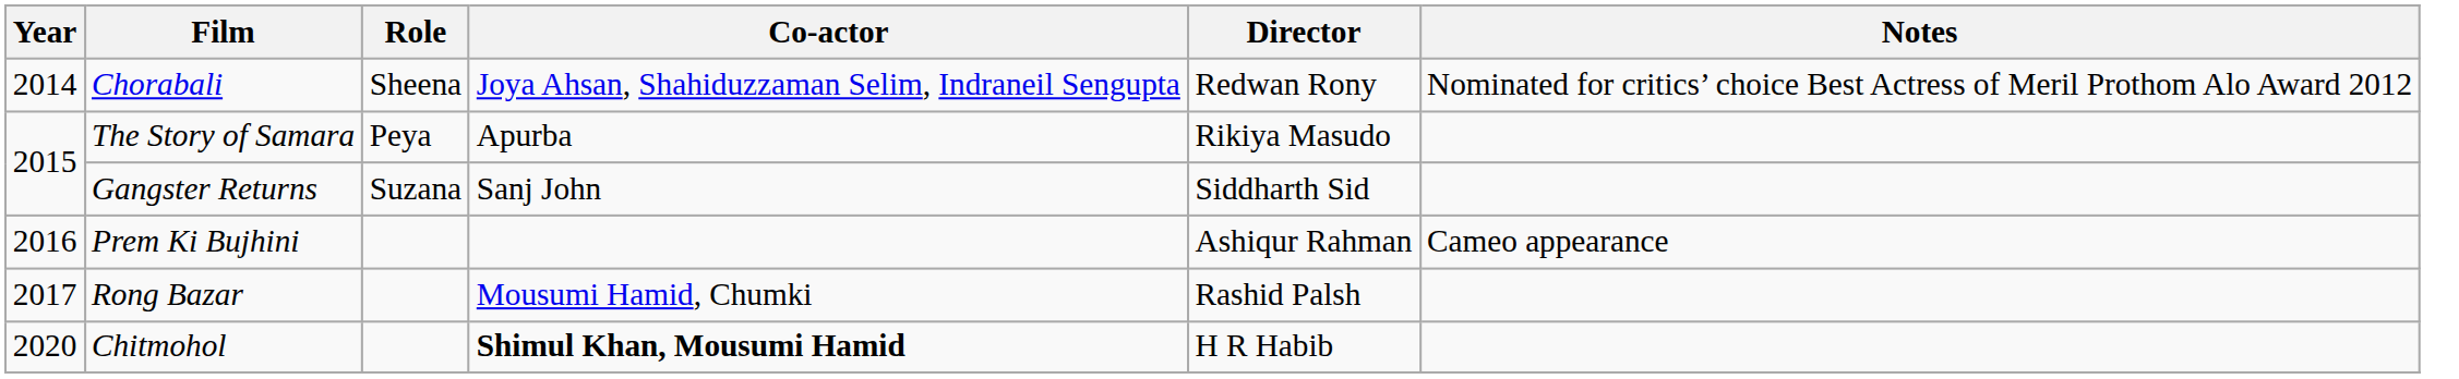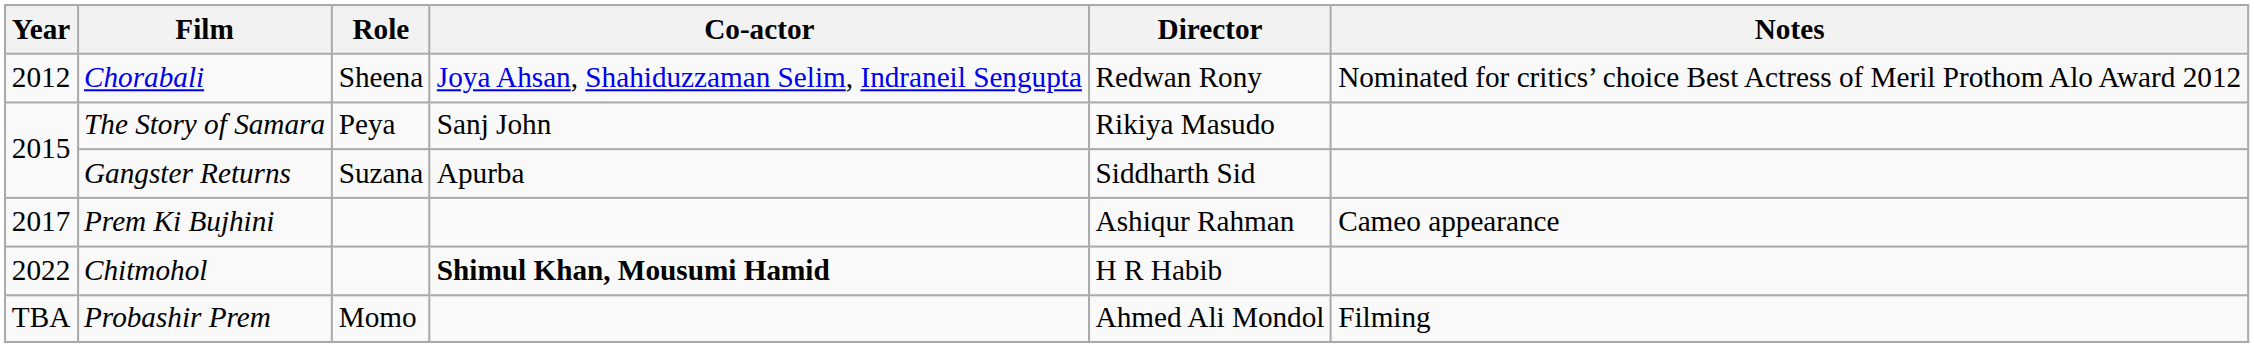 <table class="wikitable sortable" style="font-size:90%">
 <tr style="text-align:center;">
 <th>Year</th>
 <th class="unsortable">Film</th>
 <th class="unsortable">Role</th>
 <th class="unsortable">Co-actor</th>
 <th class="unsortable">Director</th>
 <th class="unsortable">Notes</th>
 </tr>
 <tr>
-<td>2014</td>
+<td>2012</td>
 <td><em><a href='#'>Chorabali</a></em></td>
 <td>Sheena</td>
 <td><a href='#'>Joya Ahsan</a>, <a href='#'>Shahiduzzaman Selim</a>,  <a href='#'>Indraneil Sengupta</a></td>
 <td>Redwan Rony</td>
 <td>Nominated for critics’ choice Best Actress of Meril Prothom Alo Award 2012</td>
 </tr>
 <tr>
 <td rowspan="2">2015</td>
 <td><em>The Story of Samara</em></td>
 <td>Peya</td>
-<td>Apurba</td>
+<td>Sanj John</td>
 <td>Rikiya Masudo</td>
 <td></td>
 </tr>
 <tr>
 <td><em>Gangster Returns</em></td>
 <td>Suzana</td>
-<td>Sanj John</td>
+<td>Apurba</td>
 <td>Siddharth Sid</td>
 <td></td>
 </tr>
 <tr>
-<td>2016</td>
+<td>2017</td>
 <td><em>Prem Ki Bujhini </em></td>
 <td></td>
 <td></td>
 <td>Ashiqur Rahman</td>
 <td>Cameo appearance</td>
 </tr>
 <tr>
-<td>2017</td>
-<td><em>Rong Bazar</em></td>
-<td></td>
-<td><a href='#'>Mousumi Hamid</a>, Chumki</td>
-<td>Rashid Palsh</td>
-<td></td>
-</tr>
-<tr>
-<td>2020</td>
+<td>2022</td>
 <td><em>Chitmohol</em></td>
 <td></td>
 <td><strong>Shimul Khan, Mousumi Hamid</strong></td>
 <td>H R Habib</td>
 <td></td>
 </tr>
 <tr>
+<td>TBA</td>
+<td><em>Probashir Prem</em></td>
+<td>Momo</td>
+<td></td>
+<td>Ahmed Ali Mondol</td>
+<td>Filming</td>
+</tr>
+<tr>
 </tr>
 </table>
